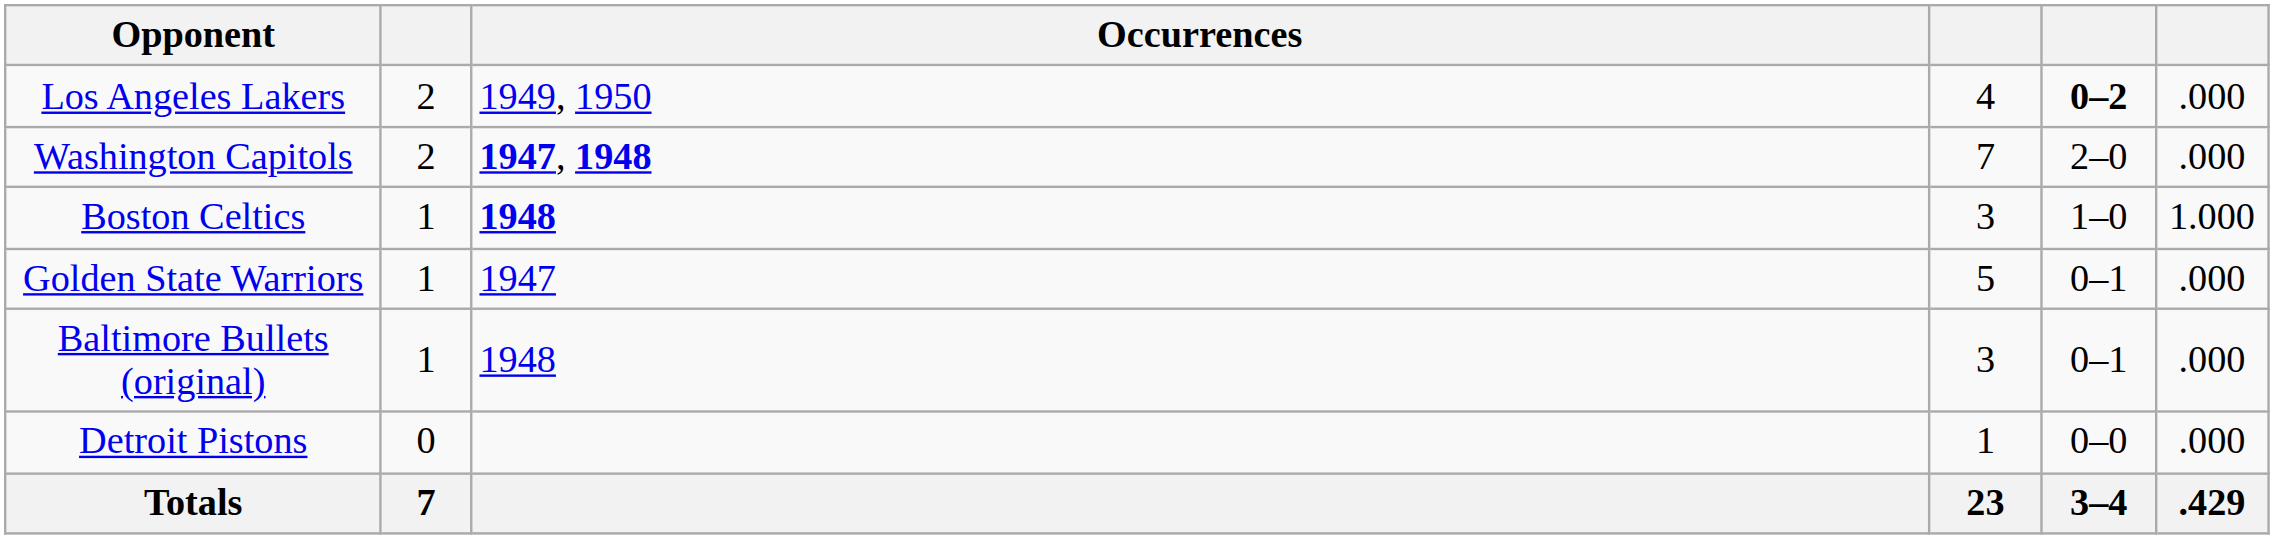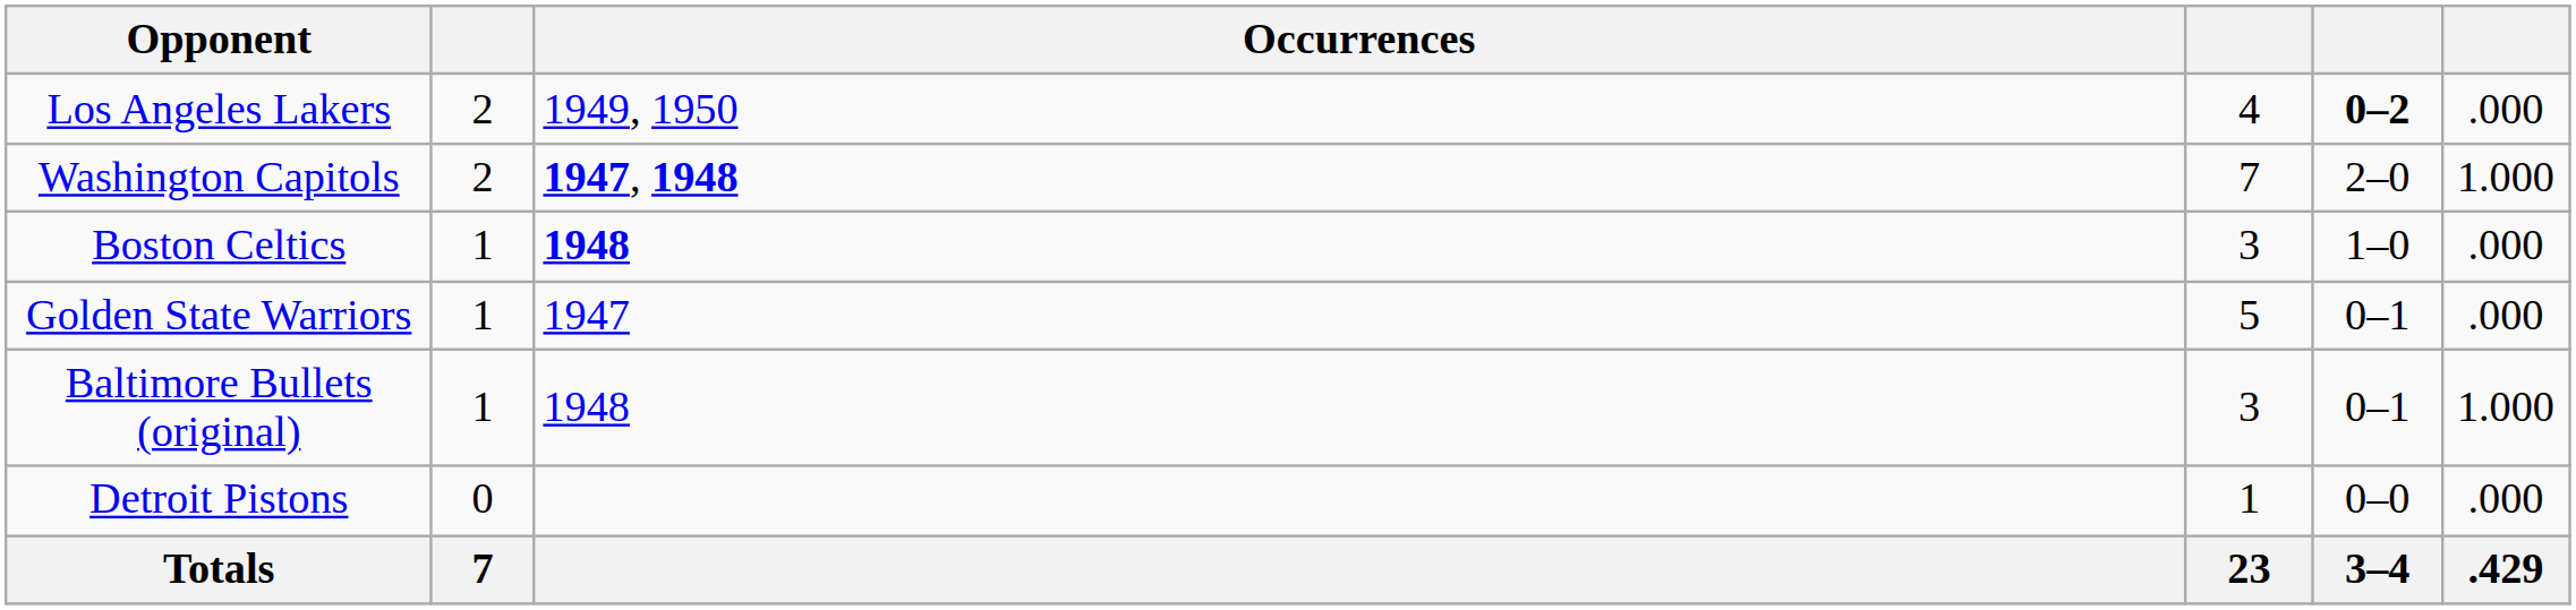 <table class="wikitable sortable" style="text-align: center; width: 75%;">
 <tr>
 <th width="150">Opponent</th>
 <th width="30"></th>
 <th>Occurrences</th>
 <th width="40"></th>
 <th width="40"></th>
 <th width="40"></th>
 </tr>
 <tr>
 <td><a href='#'>Los Angeles Lakers</a></td>
 <td>2</td>
 <td align=left><a href='#'>1949</a>, <a href='#'>1950</a></td>
 <td>4</td>
 <td><strong>0–2</strong></td>
 <td>.000</td>
 </tr>
 <tr>
 <td><a href='#'>Washington Capitols</a></td>
 <td>2</td>
 <td align=left><strong><a href='#'>1947</a></strong>, <strong><a href='#'>1948</a></strong></td>
 <td>7</td>
 <td>2–0</td>
-<td>.000</td>
+<td>1.000</td>
 </tr>
 <tr>
 <td><a href='#'>Boston Celtics</a></td>
 <td>1</td>
 <td align=left><strong><a href='#'>1948</a></strong></td>
 <td>3</td>
 <td>1–0</td>
-<td>1.000</td>
+<td>.000</td>
 </tr>
 <tr>
 <td><a href='#'>Golden State Warriors</a></td>
 <td>1</td>
 <td align=left><a href='#'>1947</a></td>
 <td>5</td>
 <td>0–1</td>
 <td>.000</td>
 </tr>
 <tr>
 <td><a href='#'>Baltimore Bullets (original)</a></td>
 <td>1</td>
 <td align=left><a href='#'>1948</a></td>
 <td>3</td>
 <td>0–1</td>
-<td>.000</td>
+<td>1.000</td>
 </tr>
 <tr>
 <td><a href='#'>Detroit Pistons</a></td>
 <td>0</td>
 <td></td>
 <td>1</td>
 <td>0–0</td>
 <td>.000</td>
 </tr>
 <tr>
 <th width="150">Totals</th>
 <th width="30">7</th>
 <th></th>
 <th width="40">23</th>
 <th width="40">3–4</th>
 <th width="40">.429</th>
 </tr>
 </table>
